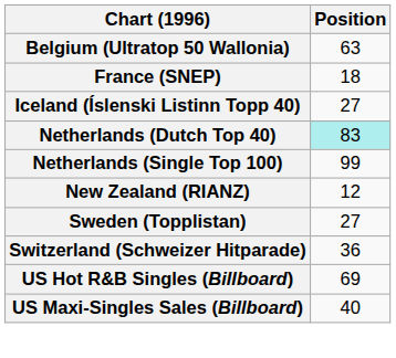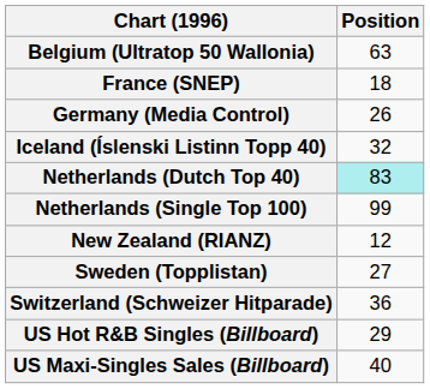 <table class="wikitable sortable plainrowheaders" style="text-align:center">
 <tr>
 <th scope="col">Chart (1996)</th>
 <th scope="col">Position</th>
 </tr>
 <tr>
 <th scope="row">Belgium (Ultratop 50 Wallonia)</th>
 <td>63</td>
 </tr>
 <tr>
 <th scope="row">France (SNEP)</th>
 <td>18</td>
 </tr>
 <tr>
+<th scope="row">Germany (Media Control)</th>
+<td>26</td>
+</tr>
+<tr>
 <th scope="row">Iceland (Íslenski Listinn Topp 40)</th>
-<td>27</td>
+<td>32</td>
 </tr>
 <tr>
 <th scope="row">Netherlands (Dutch Top 40)</th>
 <td style="background: paleturquoise;">83</td>
 </tr>
 <tr>
 <th scope="row">Netherlands (Single Top 100)</th>
 <td>99</td>
 </tr>
 <tr>
 <th scope="row">New Zealand (RIANZ)</th>
 <td>12</td>
 </tr>
 <tr>
 <th scope="row">Sweden (Topplistan)</th>
 <td>27</td>
 </tr>
 <tr>
 <th scope="row">Switzerland (Schweizer Hitparade)</th>
 <td>36</td>
 </tr>
 <tr>
 <th scope="row">US Hot R&B Singles (<em>Billboard</em>)</th>
-<td>69</td>
+<td>29</td>
 </tr>
 <tr>
 <th scope="row">US Maxi-Singles Sales (<em>Billboard</em>)</th>
 <td>40</td>
 </tr>
 </table>
